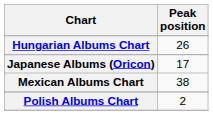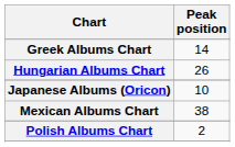 <table class="wikitable sortable plainrowheaders">
 <tr>
 <th scope="col">Chart</th>
 <th scope="col">Peak<br>position</th>
 </tr>
 <tr>
 </tr>
 <tr>
 </tr>
 <tr>
 </tr>
 <tr>
 </tr>
 <tr>
 </tr>
 <tr>
 </tr>
 <tr>
 </tr>
 <tr>
 </tr>
 <tr>
 </tr>
 <tr>
 </tr>
 <tr>
+<th scope="row">Greek Albums Chart</th>
+<td style="text-align:center;">14</td>
+</tr>
+<tr>
 <th scope="row"><a href='#'>Hungarian Albums Chart</a></th>
 <td align="center">26</td>
 </tr>
 <tr>
 </tr>
 <tr>
 <th scope="row">Japanese Albums (<a href='#'>Oricon</a>)</th>
-<td style="text-align:center;">17</td>
+<td style="text-align:center;">10</td>
 </tr>
 <tr>
 <th scope="row">Mexican Albums Chart</th>
 <td style="text-align:center;">38</td>
 </tr>
 <tr>
 </tr>
 <tr>
 </tr>
 <tr>
 <th scope="row"><a href='#'>Polish Albums Chart</a></th>
 <td style="text-align:center;">2</td>
 </tr>
 <tr>
 </tr>
 <tr>
 </tr>
 <tr>
 </tr>
 <tr>
 </tr>
 <tr>
 </tr>
 <tr>
 </tr>
 <tr>
 </tr>
 </table>
